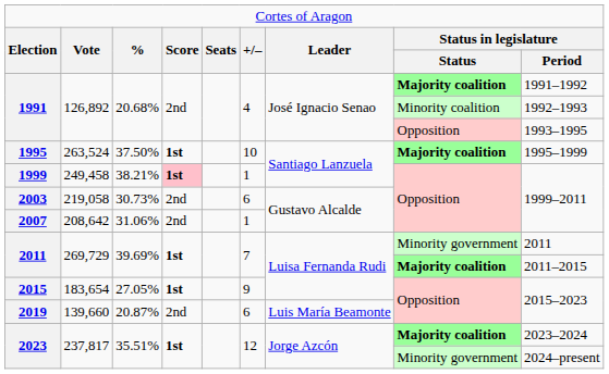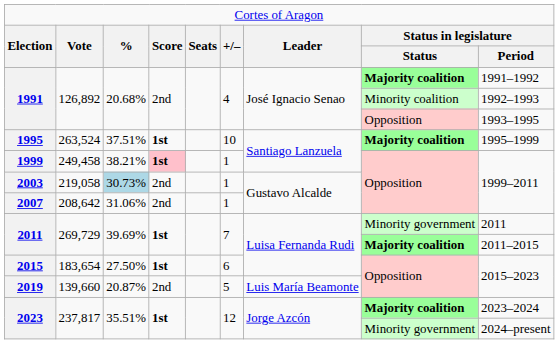 <table class="wikitable" style="font-size:97%; text-align:left;">
 <tr>
 <td colspan="9" align="center"><a href='#'>Cortes of Aragon</a></td>
 </tr>
 <tr>
 <th rowspan="2">Election</th>
 <th rowspan="2">Vote</th>
 <th rowspan="2">%</th>
 <th rowspan="2">Score</th>
 <th rowspan="2">Seats</th>
 <th rowspan="2">+/–</th>
 <th rowspan="2">Leader</th>
 <th colspan="2">Status in legislature</th>
 </tr>
 <tr>
 <th>Status</th>
 <th>Period</th>
 </tr>
 <tr>
 <th rowspan="3"><a href='#'>1991</a></th>
 <td rowspan="3">126,892</td>
 <td rowspan="3">20.68%</td>
 <td rowspan="3">2nd</td>
 <td rowspan="3"></td>
 <td rowspan="3">4</td>
 <td rowspan="3">José Ignacio Senao</td>
 <td style="background-color:#9f9;"><strong>Majority coalition</strong> </td>
 <td>1991–1992</td>
 </tr>
 <tr>
 <td style="background-color:#cfc;">Minority coalition </td>
 <td>1992–1993</td>
 </tr>
 <tr>
 <td style="background-color:#fcc;">Opposition</td>
 <td>1993–1995</td>
 </tr>
 <tr>
 <th><a href='#'>1995</a></th>
 <td>263,524</td>
-<td>37.50%</td>
+<td>37.51%</td>
 <td><strong>1st</strong></td>
 <td></td>
 <td>10</td>
 <td rowspan="2"><a href='#'>Santiago Lanzuela</a></td>
 <td style="background-color:#9f9;"><strong>Majority coalition</strong> </td>
 <td>1995–1999</td>
 </tr>
 <tr>
 <th><a href='#'>1999</a></th>
 <td>249,458</td>
 <td>38.21%</td>
 <td style="background: pink;"><strong>1st</strong></td>
 <td></td>
 <td>1</td>
 <td rowspan="3" style="background-color:#fcc;">Opposition</td>
 <td rowspan="3">1999–2011</td>
 </tr>
 <tr>
 <th><a href='#'>2003</a></th>
 <td>219,058</td>
-<td>30.73%</td>
+<td style="background: lightblue;">30.73%</td>
 <td>2nd</td>
 <td></td>
-<td>6</td>
+<td>1</td>
 <td rowspan="2">Gustavo Alcalde</td>
 </tr>
 <tr>
 <th><a href='#'>2007</a></th>
 <td>208,642</td>
 <td>31.06%</td>
 <td>2nd</td>
 <td></td>
 <td>1</td>
 </tr>
 <tr>
 <th rowspan="2"><a href='#'>2011</a></th>
 <td rowspan="2">269,729</td>
 <td rowspan="2">39.69%</td>
 <td rowspan="2"><strong>1st</strong></td>
 <td rowspan="2"></td>
 <td rowspan="2">7</td>
 <td rowspan="3"><a href='#'>Luisa Fernanda Rudi</a></td>
 <td style="background-color:#cfc;">Minority government</td>
 <td>2011</td>
 </tr>
 <tr>
 <td style="background-color:#9f9;"><strong>Majority coalition</strong> </td>
 <td>2011–2015</td>
 </tr>
 <tr>
 <th><a href='#'>2015</a></th>
 <td>183,654</td>
-<td>27.05%</td>
+<td>27.50%</td>
 <td><strong>1st</strong></td>
 <td></td>
-<td>9</td>
+<td>6</td>
 <td rowspan="2" style="background-color:#fcc;">Opposition</td>
 <td rowspan="2">2015–2023</td>
 </tr>
 <tr>
 <th><a href='#'>2019</a></th>
 <td>139,660</td>
 <td>20.87%</td>
 <td>2nd</td>
 <td></td>
-<td>6</td>
+<td>5</td>
 <td><a href='#'>Luis María Beamonte</a></td>
 </tr>
 <tr>
 <th rowspan="2"><a href='#'>2023</a></th>
 <td rowspan="2">237,817</td>
 <td rowspan="2">35.51%</td>
 <td rowspan="2"><strong>1st</strong></td>
 <td rowspan="2"></td>
 <td rowspan="2">12</td>
 <td rowspan="2"><a href='#'>Jorge Azcón</a></td>
 <td style="background-color:#9f9;"><strong>Majority coalition</strong> </td>
 <td>2023–2024</td>
 </tr>
 <tr>
 <td style="background-color:#cfc;">Minority government</td>
 <td>2024–present</td>
 </tr>
 </table>
